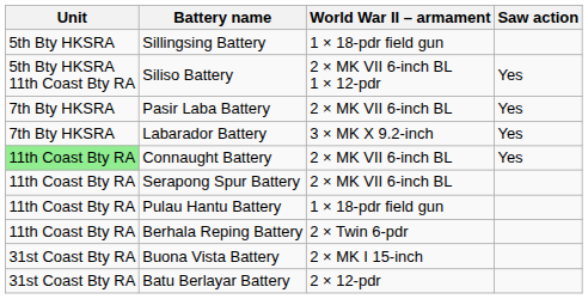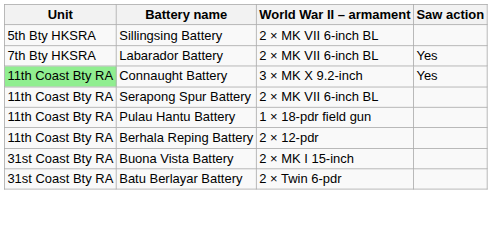 <table class="wikitable">
 <tr>
 <th>Unit</th>
 <th>Battery name</th>
 <th>World War II – armament</th>
 <th>Saw action</th>
 </tr>
 <tr>
 <td>5th Bty HKSRA</td>
 <td>Sillingsing Battery</td>
-<td>1 × 18-pdr field gun</td>
+<td>2 × MK VII 6-inch BL</td>
 <td></td>
-</tr>
-<tr>
-<td>5th Bty HKSRA<br>11th Coast Bty RA</td>
-<td>Siliso Battery</td>
-<td>2 × MK VII 6-inch BL<br>1 × 12-pdr</td>
-<td>Yes</td>
-</tr>
-<tr>
-<td>7th Bty HKSRA</td>
-<td>Pasir Laba Battery</td>
-<td>2 × MK VII 6-inch BL</td>
-<td>Yes</td>
 </tr>
 <tr>
 <td>7th Bty HKSRA</td>
 <td>Labarador Battery</td>
-<td>3 × MK X 9.2-inch</td>
+<td>2 × MK VII 6-inch BL</td>
 <td>Yes</td>
 </tr>
 <tr>
 <td style="background: lightgreen;">11th Coast Bty RA</td>
 <td>Connaught Battery</td>
-<td>2 × MK VII 6-inch BL</td>
+<td>3 × MK X 9.2-inch</td>
 <td>Yes</td>
 </tr>
 <tr>
 <td>11th Coast Bty RA</td>
 <td>Serapong Spur Battery</td>
 <td>2 × MK VII 6-inch BL</td>
 <td></td>
 </tr>
 <tr>
 <td>11th Coast Bty RA</td>
 <td>Pulau Hantu Battery</td>
 <td>1 × 18-pdr field gun</td>
 <td></td>
 </tr>
 <tr>
 <td>11th Coast Bty RA</td>
 <td>Berhala Reping Battery</td>
-<td>2 × Twin 6-pdr</td>
+<td>2 × 12-pdr</td>
 <td></td>
 </tr>
 <tr>
 <td>31st Coast Bty RA</td>
 <td>Buona Vista Battery</td>
 <td>2 × MK I 15-inch</td>
 <td></td>
 </tr>
 <tr>
 <td>31st Coast Bty RA</td>
 <td>Batu Berlayar Battery</td>
-<td>2 × 12-pdr</td>
+<td>2 × Twin 6-pdr</td>
 <td></td>
 </tr>
 </table>
